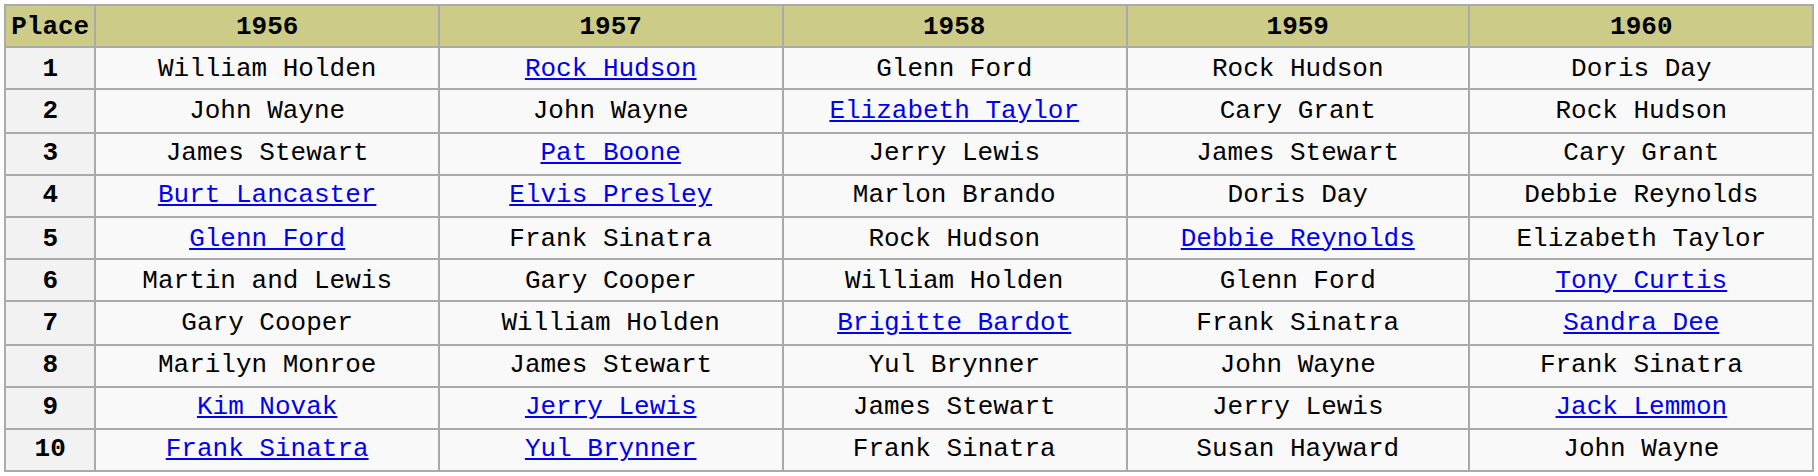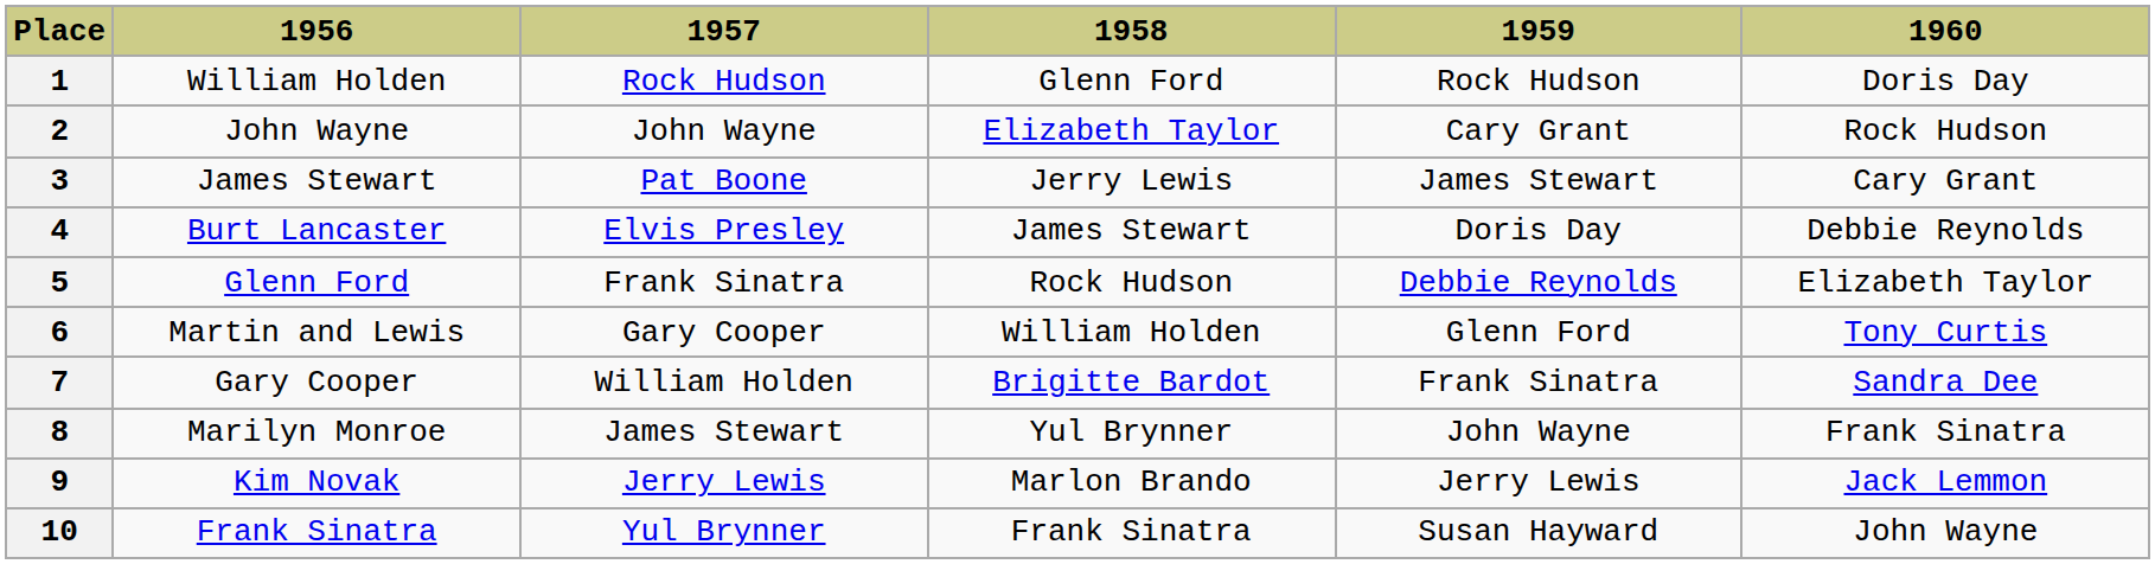 <table class="wikitable" style="text-align:center">
 <tr>
 <th scope="col" style="background:#CC8" width="5%">Place</th>
 <th scope="col" style="background:#CC8" width="19%">1956</th>
 <th scope="col" style="background:#CC8" width="19%">1957</th>
 <th scope="col" style="background:#CC8" width="19%">1958</th>
 <th scope="col" style="background:#CC8" width="19%">1959</th>
 <th scope="col" style="background:#CC8" width="19%">1960</th>
 </tr>
 <tr>
 <th scope="row">1</th>
 <td>William Holden</td>
 <td><a href='#'>Rock Hudson</a></td>
 <td>Glenn Ford</td>
 <td>Rock Hudson</td>
 <td>Doris Day</td>
 </tr>
 <tr>
 <th scope="row">2</th>
 <td>John Wayne</td>
 <td>John Wayne</td>
 <td><a href='#'>Elizabeth Taylor</a></td>
 <td>Cary Grant</td>
 <td>Rock Hudson</td>
 </tr>
 <tr>
 <th scope="row">3</th>
 <td>James Stewart</td>
 <td><a href='#'>Pat Boone</a></td>
 <td>Jerry Lewis</td>
 <td>James Stewart</td>
 <td>Cary Grant</td>
 </tr>
 <tr>
 <th scope="row">4</th>
 <td><a href='#'>Burt Lancaster</a></td>
 <td><a href='#'>Elvis Presley</a></td>
-<td>Marlon Brando</td>
+<td>James Stewart</td>
 <td>Doris Day</td>
 <td>Debbie Reynolds</td>
 </tr>
 <tr>
 <th scope="row">5</th>
 <td><a href='#'>Glenn Ford</a></td>
 <td>Frank Sinatra</td>
 <td>Rock Hudson</td>
 <td><a href='#'>Debbie Reynolds</a></td>
 <td>Elizabeth Taylor</td>
 </tr>
 <tr>
 <th scope="row">6</th>
 <td>Martin and Lewis</td>
 <td>Gary Cooper</td>
 <td>William Holden</td>
 <td>Glenn Ford</td>
 <td><a href='#'>Tony Curtis</a></td>
 </tr>
 <tr>
 <th scope="row">7</th>
 <td>Gary Cooper</td>
 <td>William Holden</td>
 <td><a href='#'>Brigitte Bardot</a></td>
 <td>Frank Sinatra</td>
 <td><a href='#'>Sandra Dee</a></td>
 </tr>
 <tr>
 <th scope="row">8</th>
 <td>Marilyn Monroe</td>
 <td>James Stewart</td>
 <td>Yul Brynner</td>
 <td>John Wayne</td>
 <td>Frank Sinatra</td>
 </tr>
 <tr>
 <th scope="row">9</th>
 <td><a href='#'>Kim Novak</a></td>
 <td><a href='#'>Jerry Lewis</a></td>
-<td>James Stewart</td>
+<td>Marlon Brando</td>
 <td>Jerry Lewis</td>
 <td><a href='#'>Jack Lemmon</a></td>
 </tr>
 <tr>
 <th scope="row">10</th>
 <td><a href='#'>Frank Sinatra</a></td>
 <td><a href='#'>Yul Brynner</a></td>
 <td>Frank Sinatra</td>
 <td>Susan Hayward</td>
 <td>John Wayne</td>
 </tr>
 <tr>
 </tr>
 </table>
